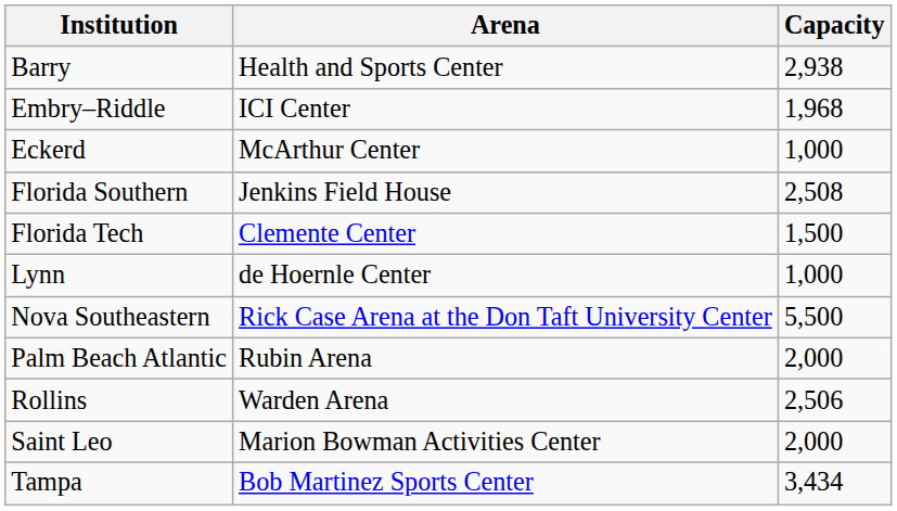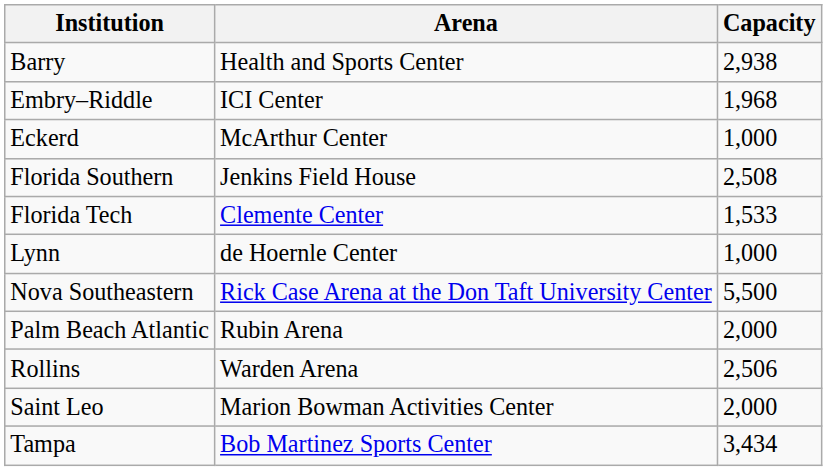 <table class="wikitable">
 <tr>
 <th>Institution</th>
 <th>Arena</th>
 <th>Capacity</th>
 </tr>
 <tr>
 <td>Barry</td>
 <td>Health and Sports Center</td>
 <td>2,938</td>
 </tr>
 <tr>
 <td>Embry–Riddle</td>
 <td>ICI Center</td>
 <td>1,968</td>
 </tr>
 <tr>
 <td>Eckerd</td>
 <td>McArthur Center</td>
 <td>1,000</td>
 </tr>
 <tr>
 <td>Florida Southern</td>
 <td>Jenkins Field House</td>
 <td>2,508</td>
 </tr>
 <tr>
 <td>Florida Tech</td>
 <td><a href='#'>Clemente Center</a></td>
-<td>1,500</td>
+<td>1,533</td>
 </tr>
 <tr>
 <td>Lynn</td>
 <td>de Hoernle Center</td>
 <td>1,000</td>
 </tr>
 <tr>
 <td>Nova Southeastern</td>
 <td><a href='#'>Rick Case Arena at the Don Taft University Center</a></td>
 <td>5,500</td>
 </tr>
 <tr>
 <td>Palm Beach Atlantic</td>
 <td>Rubin Arena</td>
 <td>2,000</td>
 </tr>
 <tr>
 <td>Rollins</td>
 <td>Warden Arena</td>
 <td>2,506</td>
 </tr>
 <tr>
 <td>Saint Leo</td>
 <td>Marion Bowman Activities Center</td>
 <td>2,000</td>
 </tr>
 <tr>
 <td>Tampa</td>
 <td><a href='#'>Bob Martinez Sports Center</a></td>
 <td>3,434</td>
 </tr>
 </table>
